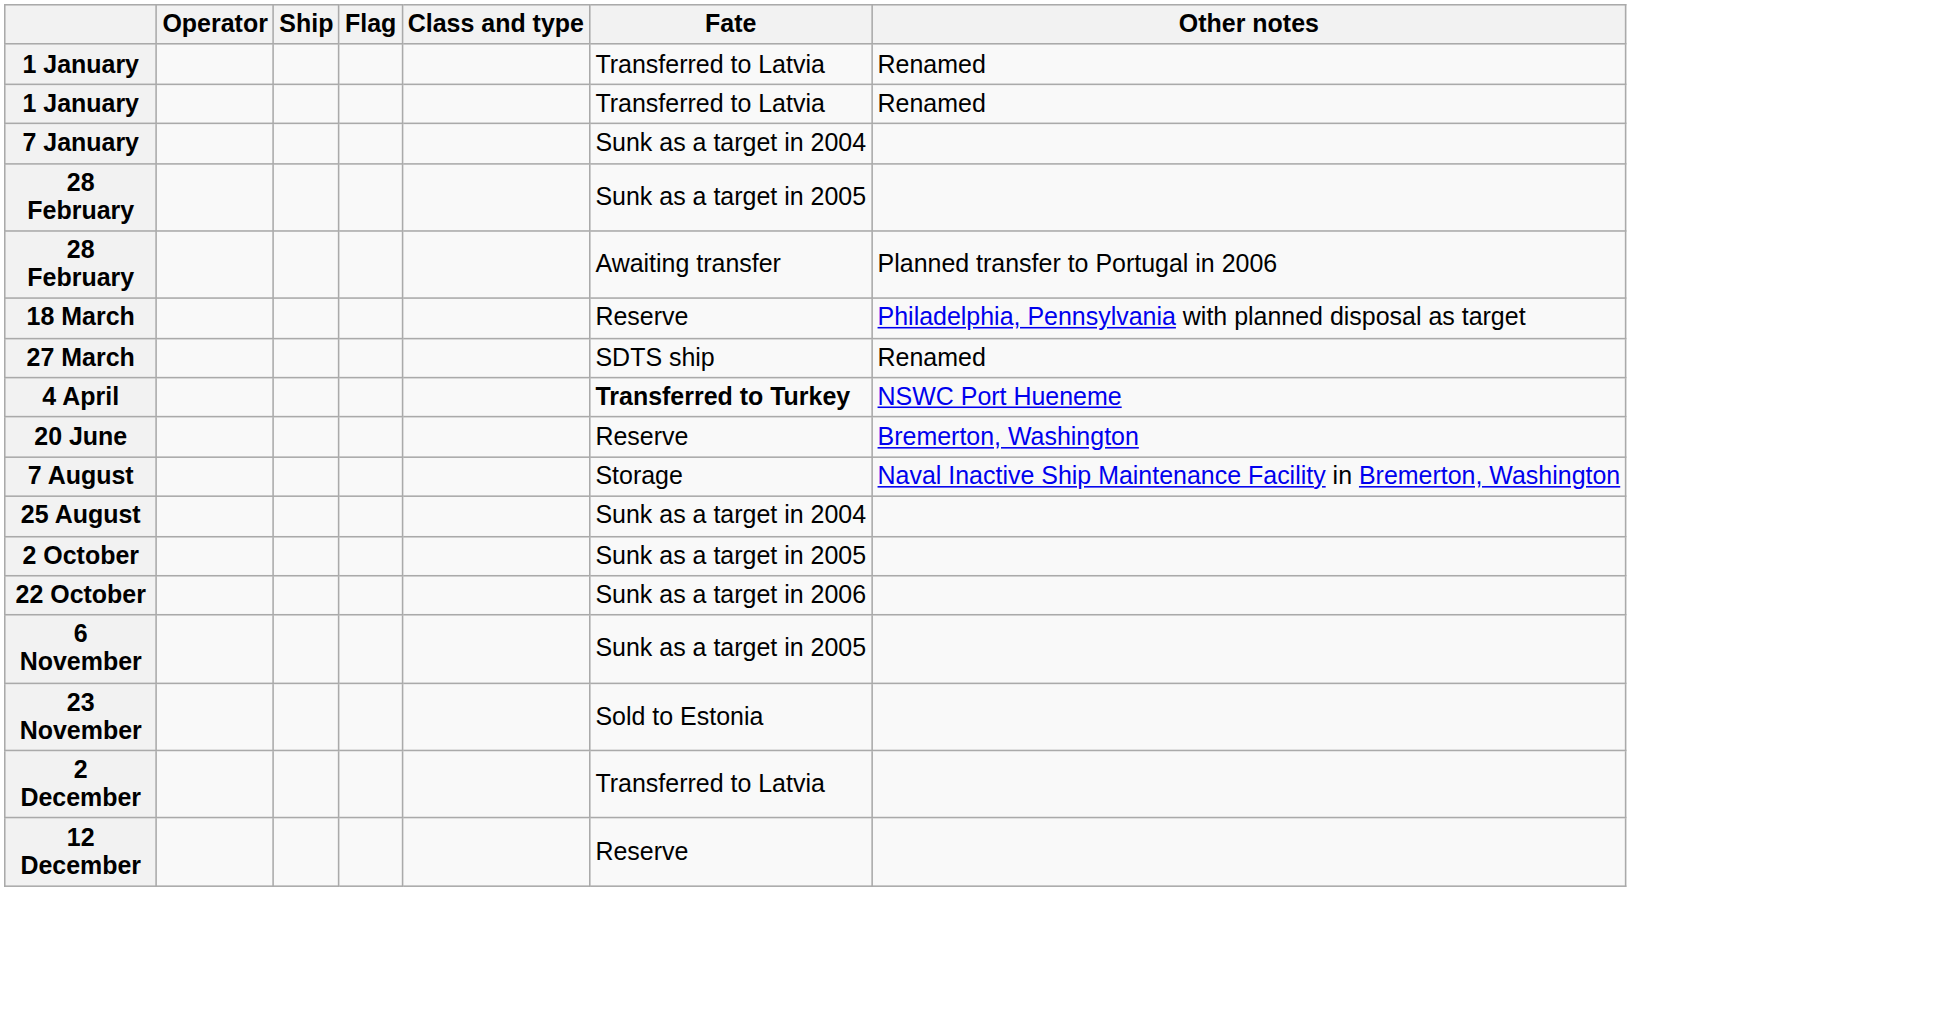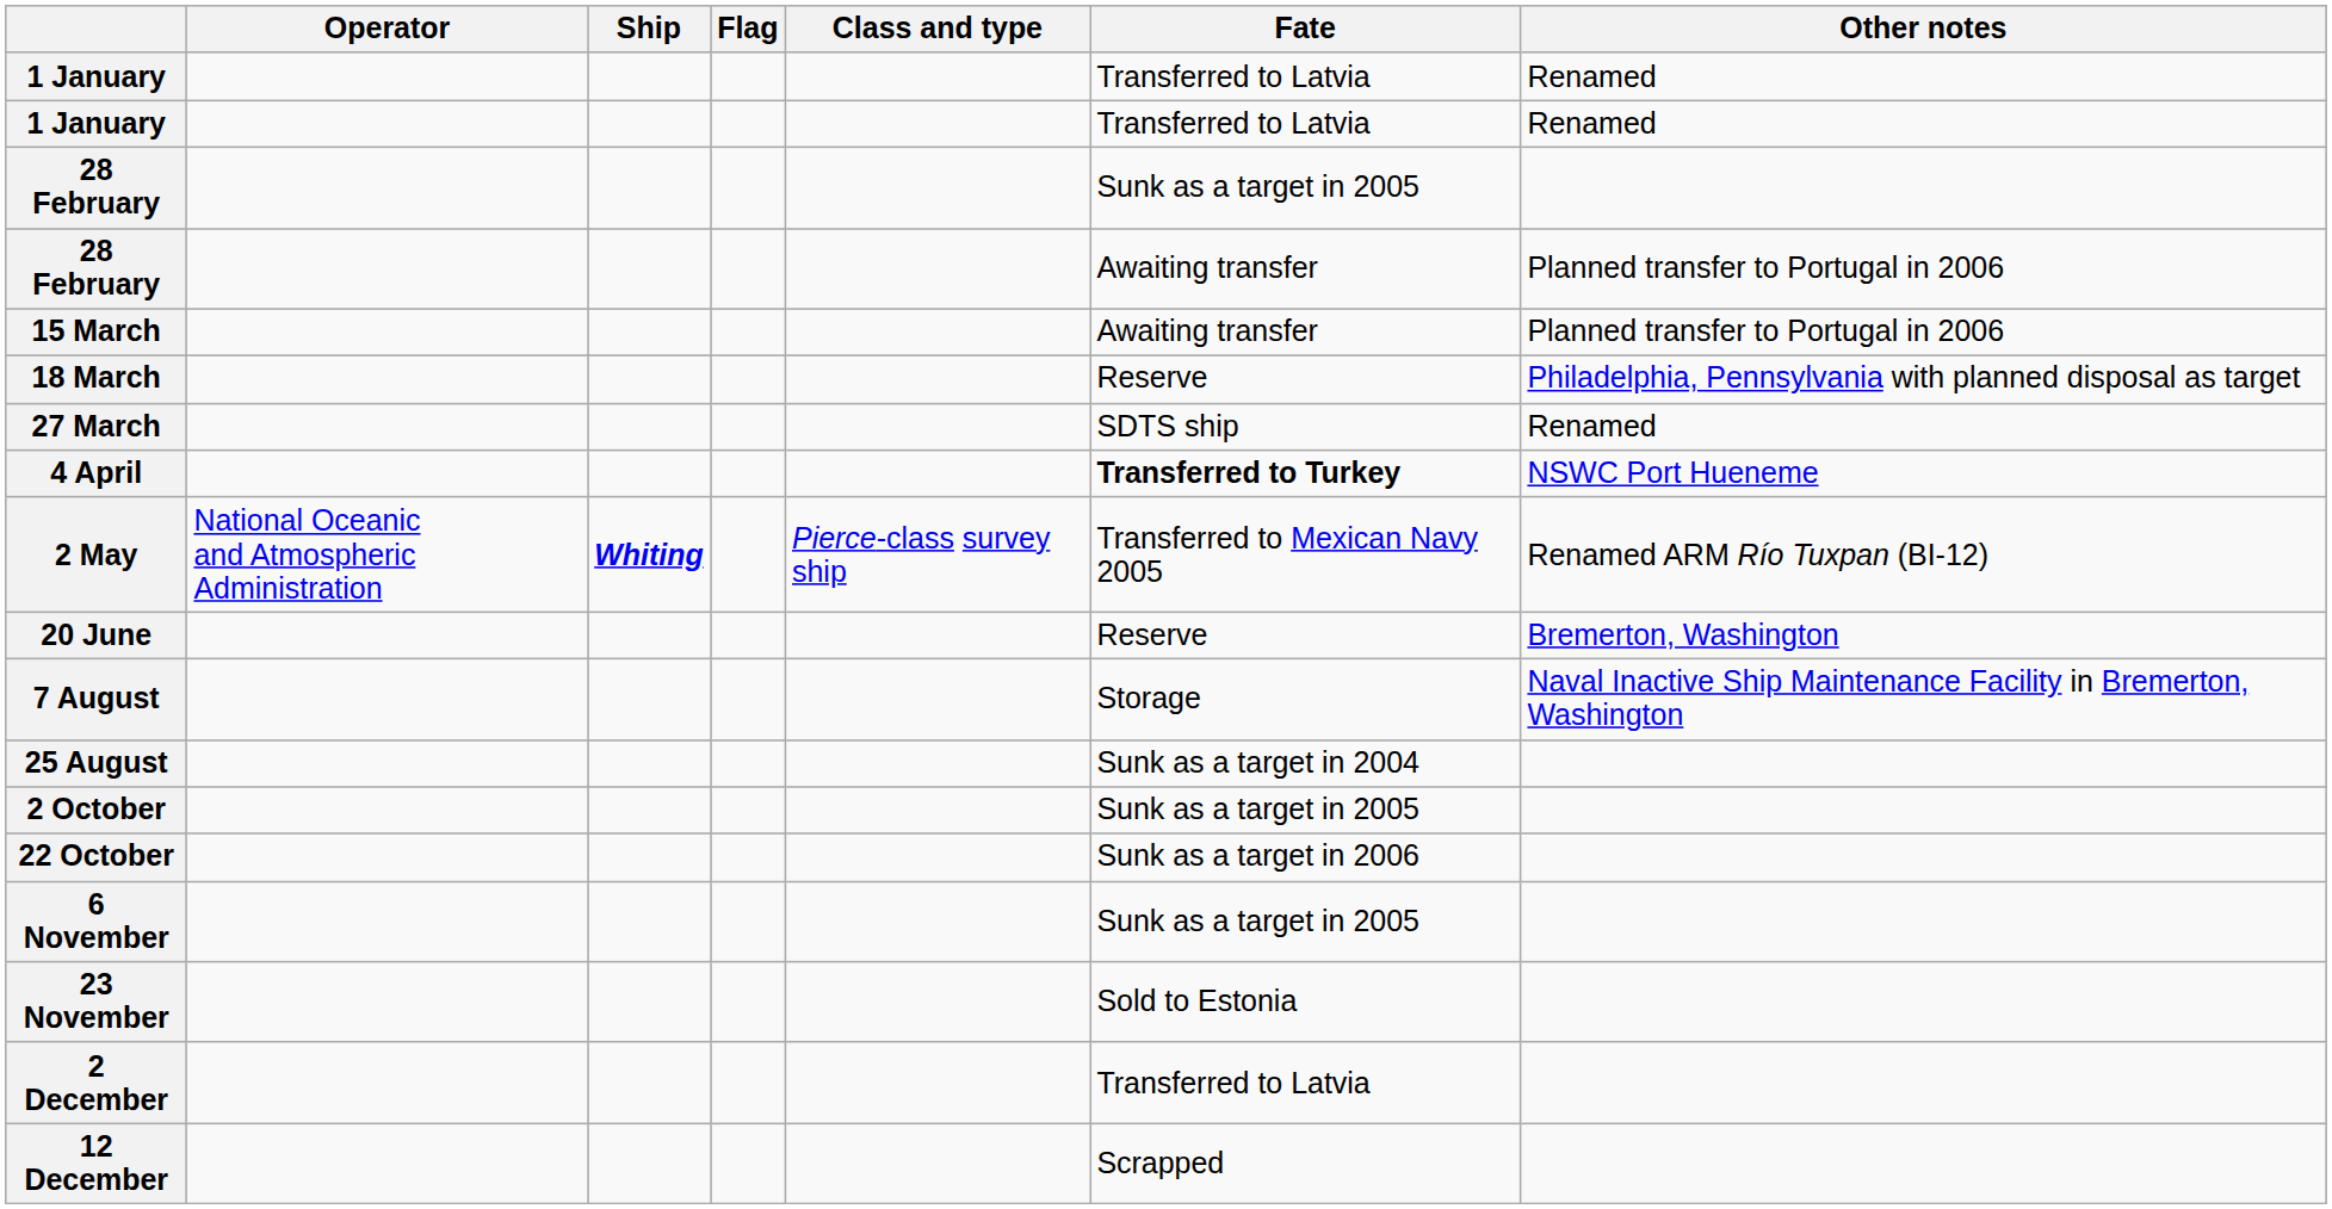 <table Class="wikitable">
 <tr>
 <th width="90"></th>
 <th>Operator</th>
 <th>Ship</th>
 <th>Flag</th>
 <th>Class and type</th>
 <th>Fate</th>
 <th>Other notes</th>
 </tr>
 <tr ---->
 <th>1 January</th>
 <td></td>
 <td><strong></strong></td>
 <td></td>
 <td></td>
 <td>Transferred to Latvia</td>
 <td>Renamed </td>
 </tr>
 <tr ---->
 <th>1 January</th>
 <td></td>
 <td><strong></strong></td>
 <td></td>
 <td></td>
 <td>Transferred to Latvia</td>
 <td>Renamed </td>
 </tr>
 <tr ---->
-<th>7 January</th>
-<td></td>
-<td><strong></strong></td>
-<td></td>
-<td></td>
-<td>Sunk as a target in 2004</td>
-<td></td>
-</tr>
-<tr ---->
 <th>28 February</th>
 <td></td>
 <td><strong></strong></td>
 <td></td>
 <td></td>
 <td>Sunk as a target in 2005</td>
 <td></td>
 </tr>
 <tr ---->
 <th>28 February</th>
+<td></td>
+<td><strong></strong></td>
+<td></td>
+<td></td>
+<td>Awaiting transfer</td>
+<td>Planned transfer to Portugal in 2006</td>
+</tr>
+<tr ---->
+<th>15 March</th>
 <td></td>
 <td><strong></strong></td>
 <td></td>
 <td></td>
 <td>Awaiting transfer</td>
 <td>Planned transfer to Portugal in 2006</td>
 </tr>
 <tr ---->
 <th>18 March</th>
 <td></td>
 <td><strong></strong></td>
 <td></td>
 <td></td>
 <td>Reserve</td>
 <td><a href='#'>Philadelphia, Pennsylvania</a> with planned disposal as target</td>
 </tr>
 <tr ---->
 <th>27 March</th>
 <td></td>
 <td><strong></strong></td>
 <td></td>
 <td></td>
 <td>SDTS ship</td>
 <td>Renamed </td>
 </tr>
 <tr ---->
 <th>4 April</th>
 <td></td>
 <td><strong></strong></td>
 <td></td>
 <td></td>
 <td><strong>Transferred to Turkey</strong></td>
 <td><a href='#'>NSWC Port Hueneme</a></td>
+</tr>
+<tr ---->
+<th>2 May</th>
+<td>  <a href='#'>National Oceanic<br>and Atmospheric Administration</a></td>
+<td><strong><em><a href='#'>Whiting</a></em></strong></td>
+<td></td>
+<td><a href='#'><em>Pierce</em>-class</a> <a href='#'>survey ship</a></td>
+<td>Transferred to <a href='#'>Mexican Navy</a> 2005</td>
+<td>Renamed ARM <em>Río Tuxpan</em> (BI-12)</td>
 </tr>
 <tr ---->
 <th>20 June</th>
 <td></td>
 <td><strong></strong></td>
 <td></td>
 <td></td>
 <td>Reserve</td>
 <td><a href='#'>Bremerton, Washington</a></td>
 </tr>
 <tr ---->
 <th>7 August</th>
 <td></td>
 <td><strong></strong></td>
 <td></td>
 <td></td>
 <td>Storage</td>
 <td><a href='#'>Naval Inactive Ship Maintenance Facility</a> in <a href='#'>Bremerton, Washington</a></td>
 </tr>
 <tr ---->
 <th>25 August</th>
 <td></td>
 <td><strong></strong></td>
 <td></td>
 <td></td>
 <td>Sunk as a target in 2004</td>
 <td></td>
 </tr>
 <tr ---->
 <th>2 October</th>
 <td></td>
 <td><strong></strong></td>
 <td></td>
 <td></td>
 <td>Sunk as a target in 2005</td>
 <td></td>
 </tr>
 <tr ---->
 <th>22 October</th>
 <td></td>
 <td><strong></strong></td>
 <td></td>
 <td></td>
 <td>Sunk as a target in 2006</td>
 <td></td>
 </tr>
 <tr ---->
 <th>6 November</th>
 <td></td>
 <td><strong></strong></td>
 <td></td>
 <td></td>
 <td>Sunk as a target in 2005</td>
 <td></td>
 </tr>
 <tr ---->
 <th>23 November</th>
 <td></td>
 <td><strong></strong></td>
 <td></td>
 <td></td>
 <td>Sold to Estonia</td>
 <td></td>
 </tr>
 <tr ---->
 <th>2 December</th>
 <td></td>
 <td><strong></strong></td>
 <td></td>
 <td></td>
 <td>Transferred to Latvia</td>
 <td></td>
 </tr>
 <tr ---->
 <th>12 December</th>
 <td></td>
 <td><strong></strong></td>
 <td></td>
 <td></td>
-<td>Reserve</td>
+<td>Scrapped</td>
 <td></td>
 </tr>
 </table>
